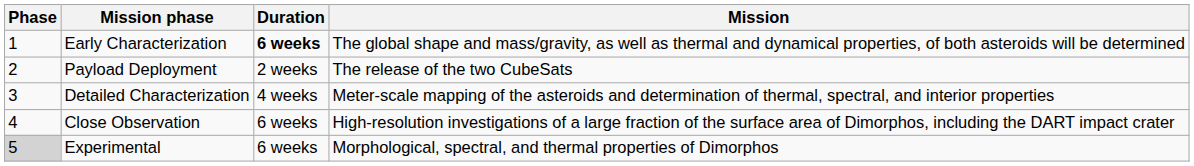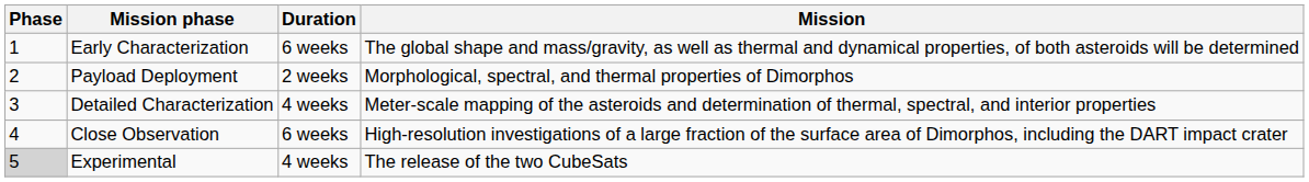 <table class="wikitable">
 <tr>
 <th>Phase</th>
 <th>Mission phase</th>
 <th>Duration</th>
 <th>Mission</th>
 </tr>
 <tr>
 <td>1</td>
 <td>Early Characterization</td>
-<td><strong>6 weeks</strong></td>
+<td>6 weeks</td>
 <td>The global shape and mass/gravity, as well as thermal and dynamical properties, of both asteroids will be determined</td>
 </tr>
 <tr>
 <td>2</td>
 <td>Payload Deployment</td>
 <td>2 weeks</td>
-<td>The release of the two CubeSats</td>
+<td>Morphological, spectral, and thermal properties of Dimorphos</td>
 </tr>
 <tr>
 <td>3</td>
 <td>Detailed Characterization</td>
 <td>4 weeks</td>
 <td>Meter-scale mapping of the asteroids and determination of thermal, spectral, and interior properties</td>
 </tr>
 <tr>
 <td>4</td>
 <td>Close Observation</td>
 <td>6 weeks</td>
 <td>High-resolution investigations of a large fraction of the surface area of Dimorphos, including the DART impact crater</td>
 </tr>
 <tr>
 <td style="background: lightgrey;">5</td>
 <td>Experimental</td>
-<td>6 weeks</td>
-<td>Morphological, spectral, and thermal properties of Dimorphos</td>
+<td>4 weeks</td>
+<td>The release of the two CubeSats</td>
 </tr>
 </table>
